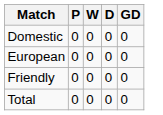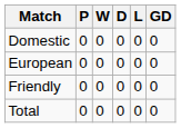 <table class="wikitable">
 <tr>
 <th>Match</th>
 <th>P</th>
 <th>W</th>
 <th>D</th>
+<th>L</th>
 <th>GD</th>
 </tr>
 <tr>
 <td>Domestic</td>
+<td>0</td>
 <td>0</td>
 <td>0</td>
 <td>0</td>
 <td>0</td>
 </tr>
 <tr>
 <td>European</td>
 <td>0</td>
 <td>0</td>
 <td>0</td>
 <td>0</td>
+<td>0</td>
 </tr>
 <tr>
 <td>Friendly</td>
+<td>0</td>
 <td>0</td>
 <td>0</td>
 <td>0</td>
 <td>0</td>
 </tr>
 <tr>
 <td>Total</td>
 <td>0</td>
 <td>0</td>
 <td>0</td>
 <td>0</td>
+<td>0</td>
 </tr>
 </table>
